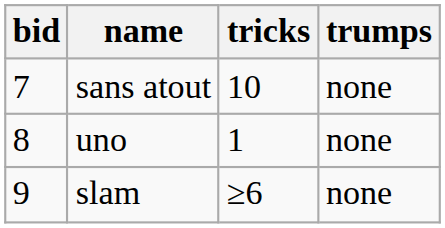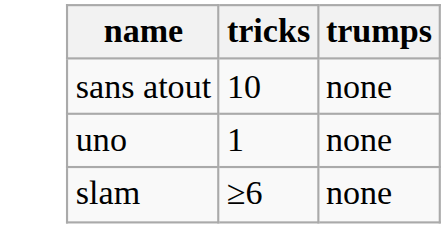 <table class="wikitable" align="right">
 <tr>
-<th>bid</th>
 <th>name</th>
 <th>tricks</th>
 <th>trumps</th>
 </tr>
 <tr>
-<td>7</td>
 <td>sans atout</td>
 <td>10</td>
 <td>none</td>
 </tr>
 <tr>
-<td>8</td>
 <td>uno</td>
 <td>1</td>
 <td>none</td>
 </tr>
 <tr>
-<td>9</td>
 <td>slam</td>
 <td>≥6</td>
 <td>none</td>
 </tr>
 </table>
